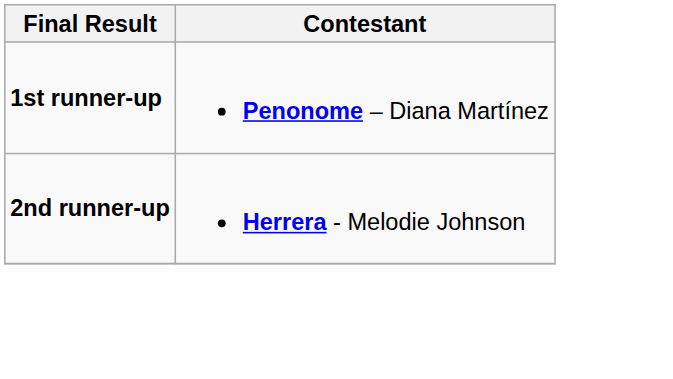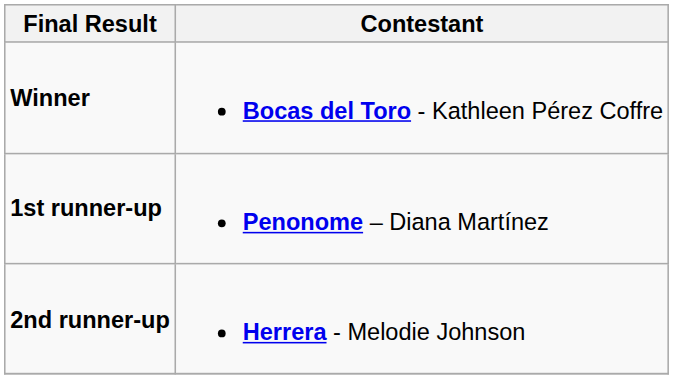 <table class="wikitable sortable" style="font-size:95%;">
 <tr>
 <th>Final Result</th>
 <th>Contestant</th>
+</tr>
+<tr>
+<td><strong>Winner</strong></td>
+<td><br><ul><li><strong> <a href='#'> Bocas del Toro</a></strong> -  Kathleen Pérez Coffre</li></ul></td>
 </tr>
 <tr>
 <td><strong>1st runner-up</strong></td>
 <td><br><ul><li><strong> <a href='#'>Penonome</a></strong> – Diana Martínez</li></ul></td>
 </tr>
 <tr>
 <td><strong>2nd runner-up</strong></td>
 <td><br><ul><li><strong> <a href='#'>Herrera</a></strong> - Melodie Johnson</li></ul></td>
 </tr>
 <tr>
 </tr>
 </table>
